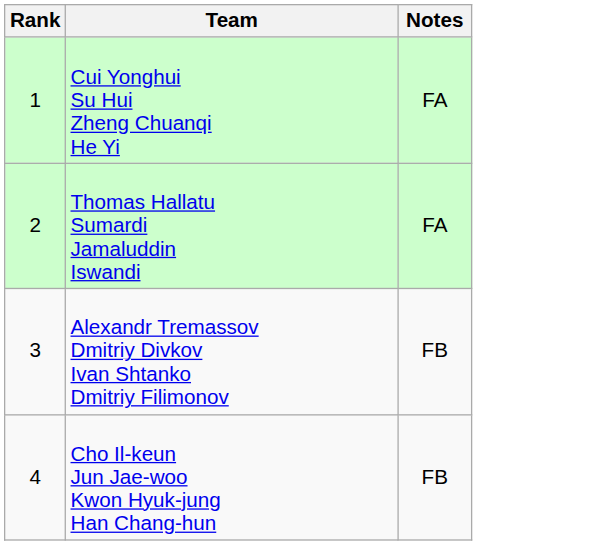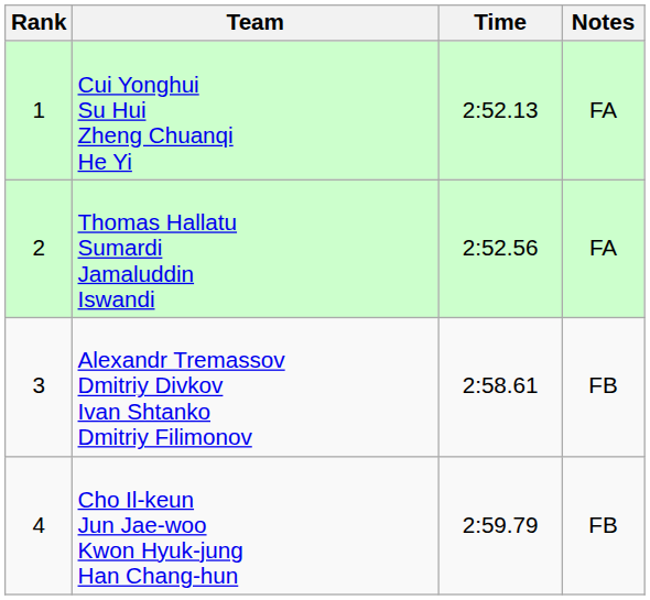 <table class=wikitable style="text-align:center">
 <tr>
 <th width=40>Rank</th>
 <th width=250>Team</th>
+<th width=80>Time</th>
 <th width=50>Notes</th>
 </tr>
 <tr bgcolor="ccffcc">
 <td>1</td>
 <td align=left><br><a href='#'>Cui Yonghui</a><br><a href='#'>Su Hui</a><br><a href='#'>Zheng Chuanqi</a><br><a href='#'>He Yi</a></td>
+<td>2:52.13</td>
 <td>FA</td>
 </tr>
 <tr bgcolor="ccffcc">
 <td>2</td>
 <td align=left><br><a href='#'>Thomas Hallatu</a><br><a href='#'>Sumardi</a><br><a href='#'>Jamaluddin</a><br><a href='#'>Iswandi</a></td>
+<td>2:52.56</td>
 <td>FA</td>
 </tr>
 <tr>
 <td>3</td>
 <td align=left><br><a href='#'>Alexandr Tremassov</a><br><a href='#'>Dmitriy Divkov</a><br><a href='#'>Ivan Shtanko</a><br><a href='#'>Dmitriy Filimonov</a></td>
+<td>2:58.61</td>
 <td>FB</td>
 </tr>
 <tr>
 <td>4</td>
 <td align=left><br><a href='#'>Cho Il-keun</a><br><a href='#'>Jun Jae-woo</a><br><a href='#'>Kwon Hyuk-jung</a><br><a href='#'>Han Chang-hun</a></td>
+<td>2:59.79</td>
 <td>FB</td>
 </tr>
 </table>
